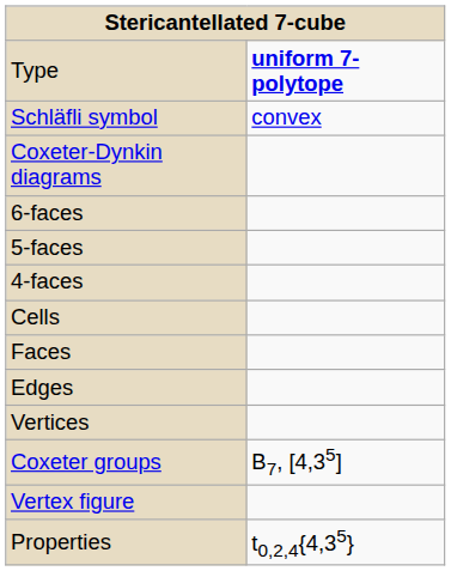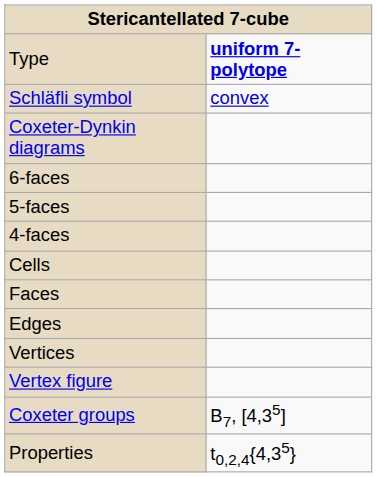 <table class="wikitable" align="right" style="margin-left:10px" width="320">
 <tr>
 <th style="background:#e7dcc3;" colspan="2">Stericantellated 7-cube</th>
 </tr>
 <tr>
 <td style="background:#e7dcc3;">Type</td>
 <td><strong><a href='#'>uniform 7-polytope</a></strong></td>
 </tr>
 <tr>
 <td style="background:#e7dcc3;"><a href='#'>Schläfli symbol</a></td>
 <td><a href='#'>convex</a></td>
 </tr>
 <tr>
 <td style="background:#e7dcc3;"><a href='#'>Coxeter-Dynkin diagrams</a></td>
 <td></td>
 </tr>
 <tr>
 <td style="background:#e7dcc3;">6-faces</td>
 <td></td>
 </tr>
 <tr>
 <td style="background:#e7dcc3;">5-faces</td>
 <td></td>
 </tr>
 <tr>
 <td style="background:#e7dcc3;">4-faces</td>
 <td></td>
 </tr>
 <tr>
 <td style="background:#e7dcc3;">Cells</td>
 <td></td>
 </tr>
 <tr>
 <td style="background:#e7dcc3;">Faces</td>
 <td></td>
 </tr>
 <tr>
 <td style="background:#e7dcc3;">Edges</td>
 <td></td>
 </tr>
 <tr>
 <td style="background:#e7dcc3;">Vertices</td>
 <td></td>
 </tr>
 <tr>
+<td style="background:#e7dcc3;"><a href='#'>Vertex figure</a></td>
+<td></td>
+</tr>
+<tr>
 <td style="background:#e7dcc3;"><a href='#'>Coxeter groups</a></td>
 <td>B<sub>7</sub>, [4,3<sup>5</sup>]</td>
-</tr>
-<tr>
-<td style="background:#e7dcc3;"><a href='#'>Vertex figure</a></td>
-<td></td>
 </tr>
 <tr>
 <td style="background:#e7dcc3;">Properties</td>
 <td>t<sub>0,2,4</sub>{4,3<sup>5</sup>}</td>
 </tr>
 </table>
